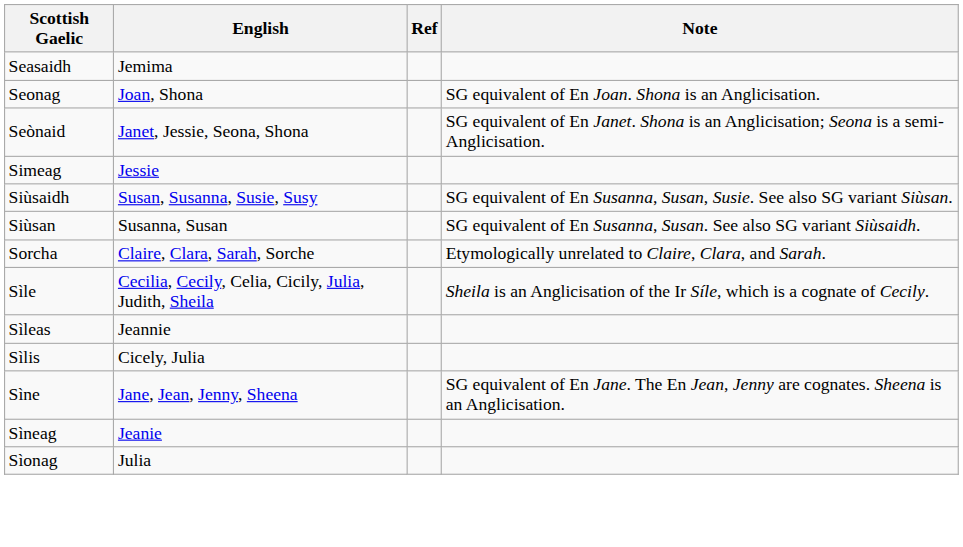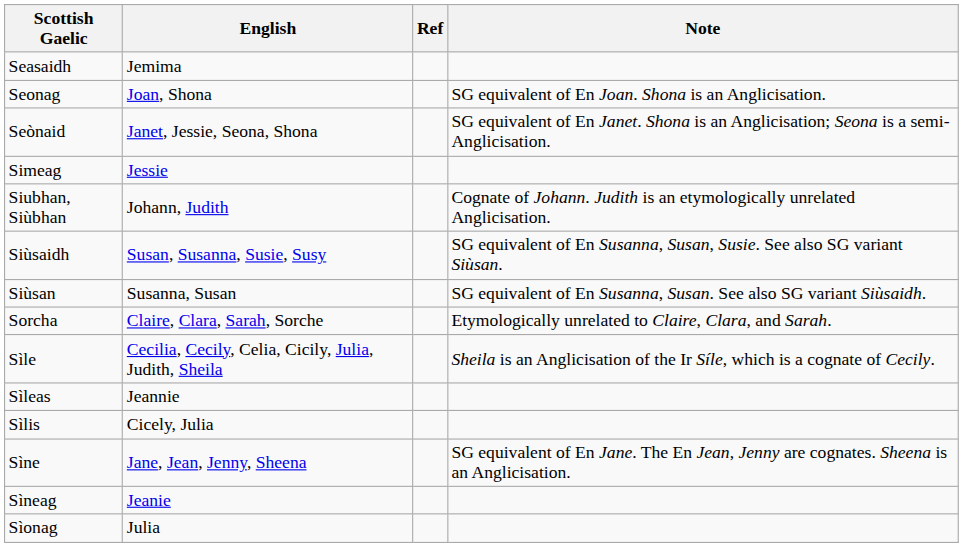 <table class="wikitable sortable">
 <tr>
 <th><strong>Scottish Gaelic</strong></th>
 <th><strong>English</strong></th>
 <th><strong>Ref</strong></th>
 <th><strong>Note</strong></th>
 </tr>
 <tr>
 <td>Seasaidh</td>
 <td>Jemima</td>
 <td></td>
 <td></td>
 </tr>
 <tr>
 <td>Seonag</td>
 <td><a href='#'>Joan</a>, Shona</td>
 <td></td>
 <td>SG equivalent of En <em>Joan</em>. <em>Shona</em> is an Anglicisation.</td>
 </tr>
 <tr>
 <td>Seònaid</td>
 <td><a href='#'>Janet</a>, Jessie, Seona, Shona</td>
 <td></td>
 <td>SG equivalent of En <em>Janet</em>. <em>Shona</em> is an Anglicisation; <em>Seona</em> is a semi-Anglicisation.</td>
 </tr>
 <tr>
 <td>Simeag</td>
 <td><a href='#'>Jessie</a></td>
 <td></td>
 <td></td>
+</tr>
+<tr>
+<td>Siubhan, Siùbhan</td>
+<td>Johann, <a href='#'>Judith</a></td>
+<td></td>
+<td>Cognate of <em>Johann</em>. <em>Judith</em> is an etymologically unrelated Anglicisation.</td>
 </tr>
 <tr>
 <td>Siùsaidh</td>
 <td><a href='#'>Susan</a>, <a href='#'>Susanna</a>, <a href='#'>Susie</a>, <a href='#'>Susy</a></td>
 <td></td>
 <td>SG equivalent of En <em>Susanna</em>, <em>Susan</em>, <em>Susie</em>. See also SG variant <em>Siùsan</em>.</td>
 </tr>
 <tr>
 <td>Siùsan</td>
 <td>Susanna, Susan</td>
 <td></td>
 <td>SG equivalent of En <em>Susanna</em>, <em>Susan</em>. See also SG variant <em>Siùsaidh</em>.</td>
 </tr>
 <tr>
 <td>Sorcha</td>
 <td><a href='#'>Claire</a>, <a href='#'>Clara</a>, <a href='#'>Sarah</a>, Sorche</td>
 <td></td>
 <td>Etymologically unrelated to <em>Claire</em>, <em>Clara</em>, and <em>Sarah</em>.</td>
 </tr>
 <tr>
 <td>Sìle</td>
 <td><a href='#'>Cecilia</a>, <a href='#'>Cecily</a>, Celia, Cicily, <a href='#'>Julia</a>, Judith, <a href='#'>Sheila</a></td>
 <td></td>
 <td><em>Sheila</em> is an Anglicisation of the Ir <em>Síle</em>, which is a cognate of <em>Cecily</em>.</td>
 </tr>
 <tr>
 <td>Sìleas</td>
 <td>Jeannie</td>
 <td></td>
 <td></td>
 </tr>
 <tr>
 <td>Sìlis</td>
 <td>Cicely, Julia</td>
 <td></td>
 <td></td>
 </tr>
 <tr>
 <td>Sìne</td>
 <td><a href='#'>Jane</a>, <a href='#'>Jean</a>, <a href='#'>Jenny</a>, <a href='#'>Sheena</a></td>
 <td></td>
 <td>SG equivalent of En <em>Jane</em>. The En <em>Jean</em>, <em>Jenny</em> are cognates. <em>Sheena</em> is an Anglicisation.</td>
 </tr>
 <tr>
 <td>Sìneag</td>
 <td><a href='#'>Jeanie</a></td>
 <td></td>
 <td></td>
 </tr>
 <tr>
 <td>Sìonag</td>
 <td>Julia</td>
 <td></td>
 <td></td>
 </tr>
 </table>
